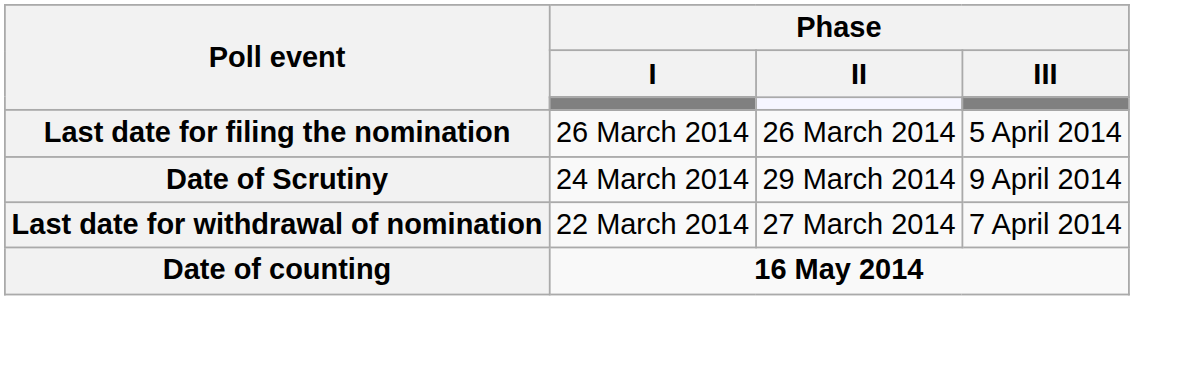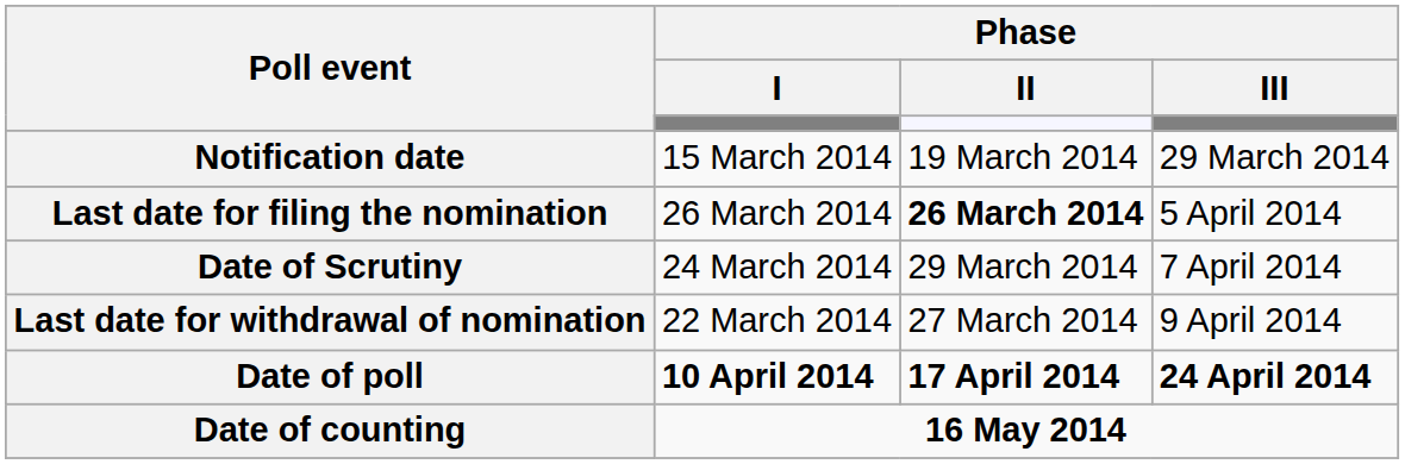 <table class="wikitable">
 <tr>
 <th rowspan="3">Poll event</th>
 <th colspan="3">Phase</th>
 </tr>
 <tr>
 <th>I</th>
 <th>II</th>
 <th>III</th>
 </tr>
 <tr>
 <td style="background:#808080;"></td>
 <td style="background:#F6F6FF;"></td>
 <td style="background:#808080;"></td>
 </tr>
 <tr>
+<th>Notification date</th>
+<td>15 March 2014</td>
+<td>19 March 2014</td>
+<td>29 March 2014</td>
+</tr>
+<tr>
 <th>Last date for filing the nomination</th>
 <td>26 March 2014</td>
-<td>26 March 2014</td>
+<td><strong>26 March 2014</strong></td>
 <td>5 April 2014</td>
 </tr>
 <tr>
 <th>Date of Scrutiny</th>
 <td>24 March 2014</td>
 <td>29 March 2014</td>
-<td>9 April 2014</td>
+<td>7 April 2014</td>
 </tr>
 <tr>
 <th>Last date for withdrawal of nomination</th>
 <td>22 March 2014</td>
 <td>27 March 2014</td>
-<td>7 April 2014</td>
+<td>9 April 2014</td>
+</tr>
+<tr>
+<th>Date of poll</th>
+<td><strong>10 April 2014</strong></td>
+<td><strong>17 April 2014</strong></td>
+<td><strong>24 April 2014</strong></td>
 </tr>
 <tr>
 <th>Date of counting</th>
 <td colspan="3" style="text-align:center"><strong>16 May 2014</strong></td>
 </tr>
 </table>
